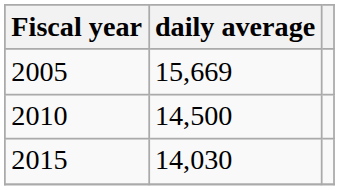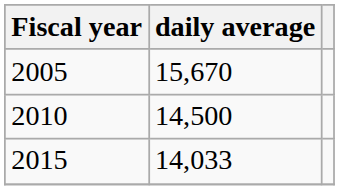 <table class="wikitable">
 <tr>
 <th>Fiscal year</th>
 <th>daily average</th>
 <th></th>
 </tr>
 <tr>
 <td>2005</td>
-<td>15,669</td>
+<td>15,670</td>
 <td></td>
 </tr>
 <tr>
 <td>2010</td>
 <td>14,500</td>
 <td></td>
 </tr>
 <tr>
 <td>2015</td>
-<td>14,030</td>
+<td>14,033</td>
 <td></td>
 </tr>
 <tr>
 </tr>
 </table>
